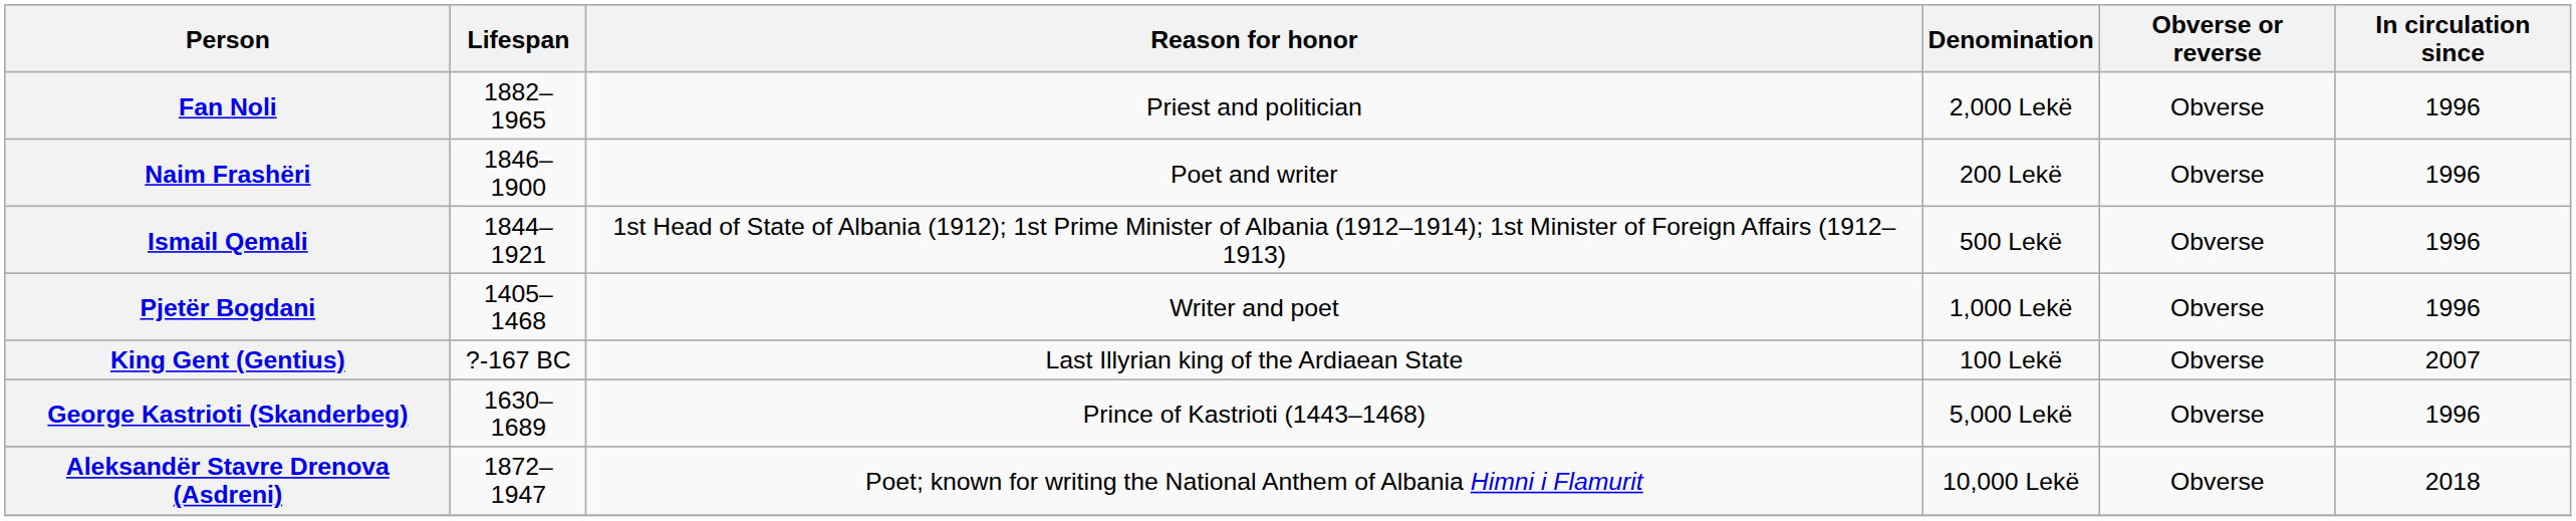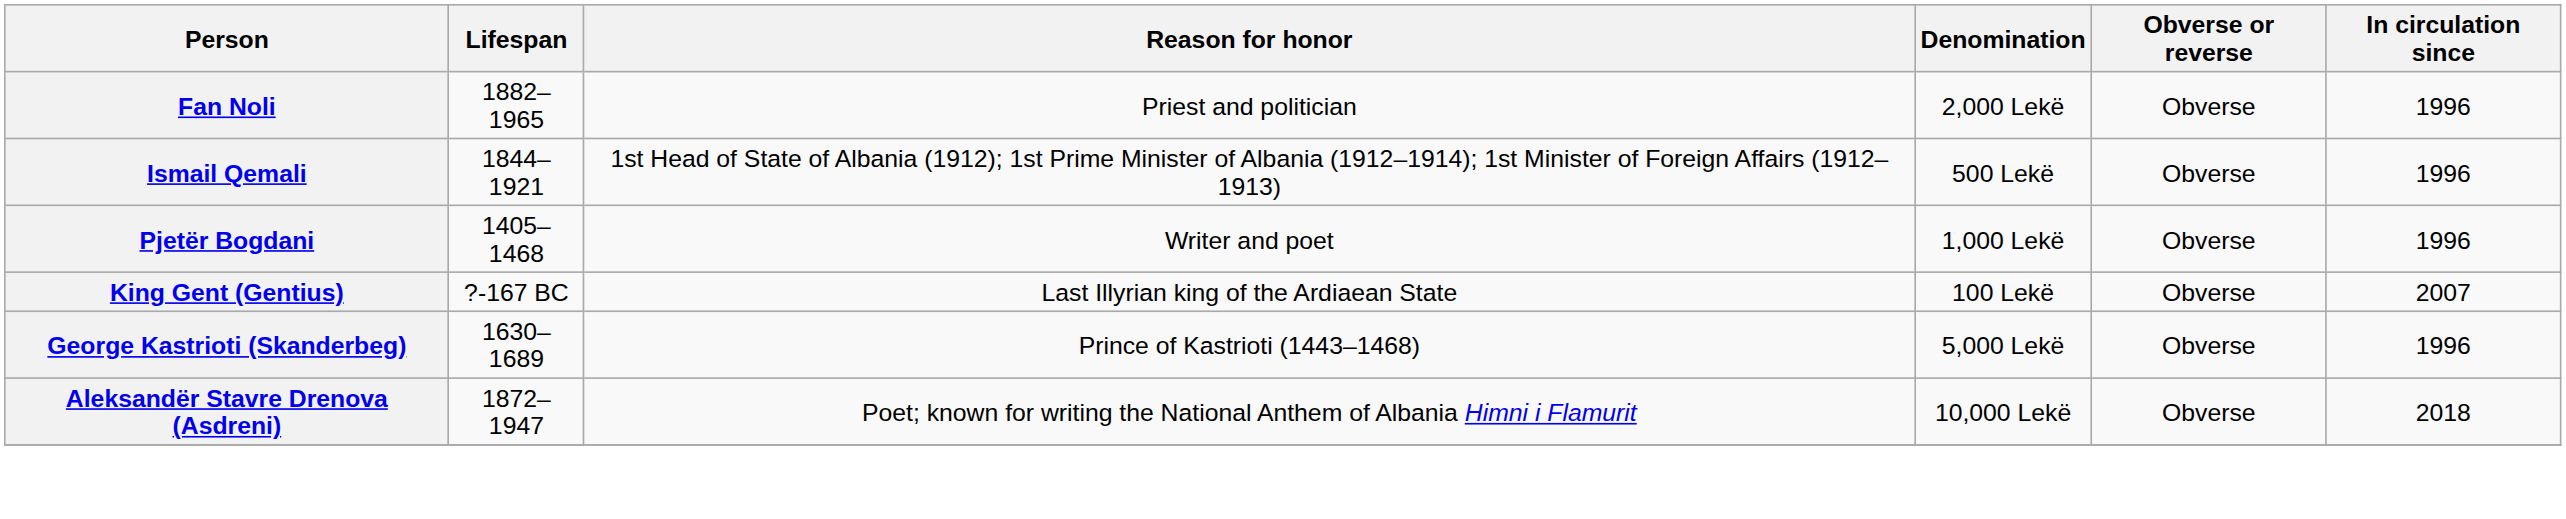 <table class="wikitable" style="font-size: 95%; text-align:center;">
 <tr>
 <th>Person</th>
 <th>Lifespan</th>
 <th>Reason for honor</th>
 <th>Denomination</th>
 <th>Obverse or reverse</th>
 <th>In circulation since</th>
 </tr>
 <tr>
 <th><a href='#'>Fan Noli</a></th>
 <td>1882–1965</td>
 <td>Priest and politician</td>
 <td>2,000 Lekë</td>
-<td>Obverse</td>
-<td>1996</td>
-</tr>
-<tr>
-<th><a href='#'>Naim Frashëri</a></th>
-<td>1846–1900</td>
-<td>Poet and writer</td>
-<td>200 Lekë</td>
 <td>Obverse</td>
 <td>1996</td>
 </tr>
 <tr>
 <th><a href='#'>Ismail Qemali</a></th>
 <td>1844–1921</td>
 <td>1st Head of State of Albania (1912); 1st Prime Minister of Albania (1912–1914); 1st Minister of Foreign Affairs (1912–1913)</td>
 <td>500 Lekë</td>
 <td>Obverse</td>
 <td>1996</td>
 </tr>
 <tr>
 <th><a href='#'>Pjetër Bogdani</a></th>
 <td>1405–1468</td>
 <td>Writer and poet</td>
 <td>1,000 Lekë</td>
 <td>Obverse</td>
 <td>1996</td>
 </tr>
 <tr>
 <th><a href='#'>King Gent (Gentius)</a></th>
 <td>?-167 BC</td>
 <td>Last Illyrian king of the Ardiaean State</td>
 <td>100 Lekë</td>
 <td>Obverse</td>
 <td>2007</td>
 </tr>
 <tr>
 <th><a href='#'>George Kastrioti (Skanderbeg)</a></th>
 <td>1630–1689</td>
 <td>Prince of Kastrioti (1443–1468)</td>
 <td>5,000 Lekë</td>
 <td>Obverse</td>
 <td>1996</td>
 </tr>
 <tr>
 <th><a href='#'>Aleksandër Stavre Drenova (Asdreni)</a></th>
 <td>1872–1947</td>
 <td>Poet; known for writing the National Anthem of Albania <em><a href='#'>Himni i Flamurit</a></em></td>
 <td>10,000 Lekë</td>
 <td>Obverse</td>
 <td>2018</td>
 </tr>
 <tr>
 </tr>
 </table>
